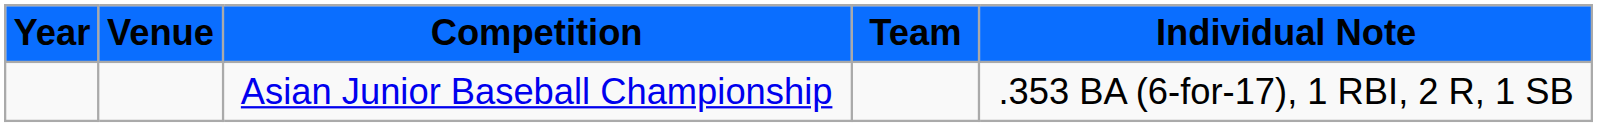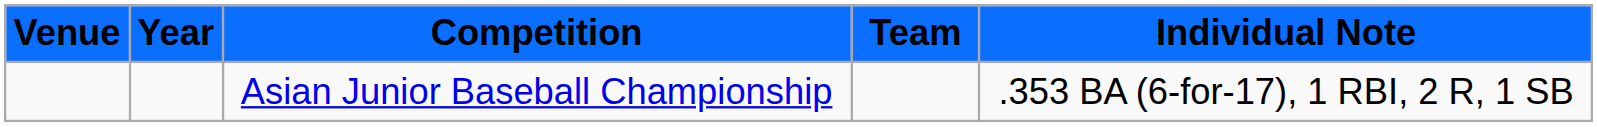 <table class="wikitable">
 <tr>
+<th style="background:#0A6EFF"><span>Venue</span></th>
 <th style="background:#0A6EFF"><span>Year</span></th>
-<th style="background:#0A6EFF"><span>Venue</span></th>
 <th style="background:#0A6EFF"><span>Competition</span></th>
 <th style="background:#0A6EFF"><span> Team </span></th>
 <th style="background:#0A6EFF"><span>Individual Note</span></th>
 </tr>
 <tr>
 <td>  </td>
 <td>  </td>
 <td> <a href='#'>Asian Junior Baseball Championship</a> </td>
 <td style="text-align:center"></td>
 <td style="text-align:center"> .353 BA (6-for-17), 1 RBI, 2 R, 1 SB </td>
 </tr>
 </table>
